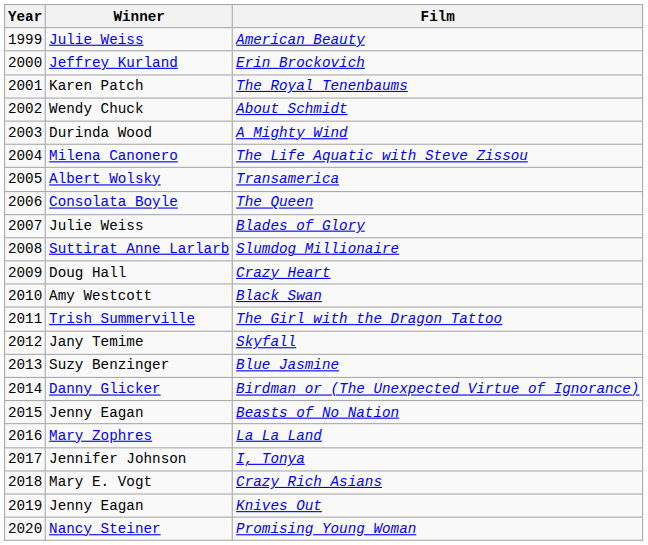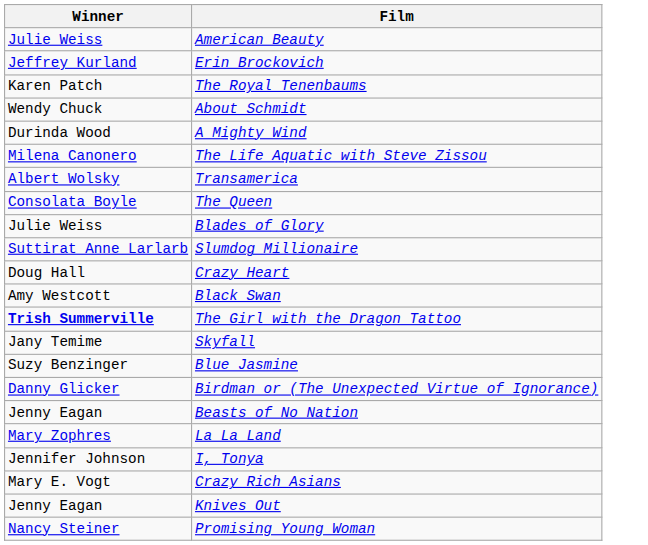 <table class="wikitable">
 <tr>
-<th>Year</th>
 <th>Winner</th>
 <th>Film</th>
 </tr>
 <tr>
-<td>1999</td>
 <td><a href='#'>Julie Weiss</a></td>
 <td><em><a href='#'>American Beauty</a></em></td>
 </tr>
 <tr>
-<td>2000</td>
 <td><a href='#'>Jeffrey Kurland</a></td>
 <td><em><a href='#'>Erin Brockovich</a></em></td>
 </tr>
 <tr>
-<td>2001</td>
 <td>Karen Patch</td>
 <td><em><a href='#'>The Royal Tenenbaums</a></em></td>
 </tr>
 <tr>
-<td>2002</td>
 <td>Wendy Chuck</td>
 <td><em><a href='#'>About Schmidt</a></em></td>
 </tr>
 <tr>
-<td>2003</td>
 <td>Durinda Wood</td>
 <td><em><a href='#'>A Mighty Wind</a></em></td>
 </tr>
 <tr>
-<td>2004</td>
 <td><a href='#'>Milena Canonero</a></td>
 <td><em><a href='#'>The Life Aquatic with Steve Zissou</a></em></td>
 </tr>
 <tr>
-<td>2005</td>
 <td><a href='#'>Albert Wolsky</a></td>
 <td><em><a href='#'>Transamerica</a></em></td>
 </tr>
 <tr>
-<td>2006</td>
 <td><a href='#'>Consolata Boyle</a></td>
 <td><em><a href='#'>The Queen</a></em></td>
 </tr>
 <tr>
-<td>2007</td>
 <td>Julie Weiss</td>
 <td><em><a href='#'>Blades of Glory</a></em></td>
 </tr>
 <tr>
-<td>2008</td>
 <td><a href='#'>Suttirat Anne Larlarb</a></td>
 <td><em><a href='#'>Slumdog Millionaire</a></em></td>
 </tr>
 <tr>
-<td>2009</td>
 <td>Doug Hall</td>
 <td><em><a href='#'>Crazy Heart</a></em></td>
 </tr>
 <tr>
-<td>2010</td>
 <td>Amy Westcott</td>
 <td><em><a href='#'>Black Swan</a></em></td>
 </tr>
 <tr>
-<td>2011</td>
-<td><a href='#'>Trish Summerville</a></td>
+<td><strong><a href='#'>Trish Summerville</a></strong></td>
 <td><em><a href='#'>The Girl with the Dragon Tattoo</a></em></td>
 </tr>
 <tr>
-<td>2012</td>
 <td>Jany Temime</td>
 <td><em><a href='#'>Skyfall</a></em></td>
 </tr>
 <tr>
-<td>2013</td>
 <td>Suzy Benzinger</td>
 <td><em><a href='#'>Blue Jasmine</a></em></td>
 </tr>
 <tr>
-<td>2014</td>
 <td><a href='#'>Danny Glicker</a></td>
 <td><em><a href='#'>Birdman or (The Unexpected Virtue of Ignorance)</a></em></td>
 </tr>
 <tr>
-<td>2015</td>
 <td>Jenny Eagan</td>
 <td><em><a href='#'>Beasts of No Nation</a></em></td>
 </tr>
 <tr>
-<td>2016</td>
 <td><a href='#'>Mary Zophres</a></td>
 <td><em><a href='#'>La La Land</a></em></td>
 </tr>
 <tr>
-<td>2017</td>
 <td>Jennifer Johnson</td>
 <td><em><a href='#'>I, Tonya</a></em></td>
 </tr>
 <tr>
-<td>2018</td>
 <td>Mary E. Vogt</td>
 <td><em><a href='#'>Crazy Rich Asians</a></em></td>
 </tr>
 <tr>
-<td>2019</td>
 <td>Jenny Eagan</td>
 <td><em><a href='#'>Knives Out</a></em></td>
 </tr>
 <tr>
-<td>2020</td>
 <td><a href='#'>Nancy Steiner</a></td>
 <td><em><a href='#'>Promising Young Woman</a></em></td>
 </tr>
 </table>
